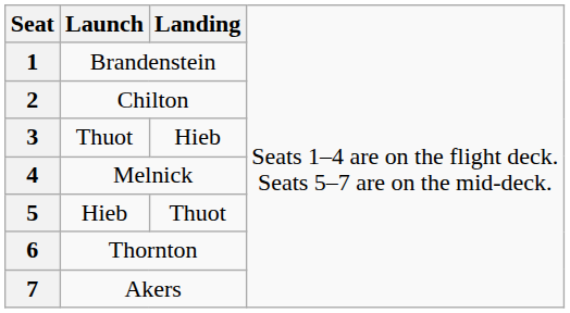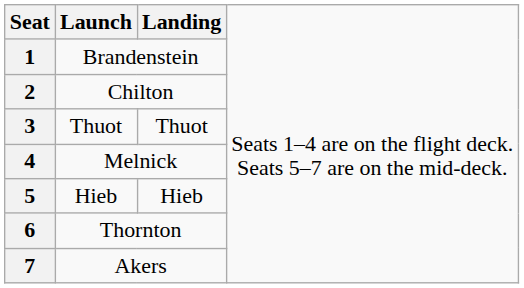 <table class="wikitable" style="text-align:center">
 <tr>
 <th>Seat</th>
 <th>Launch</th>
 <th>Landing</th>
 <td rowspan=8><br>Seats 1–4 are on the flight deck.<br>Seats 5–7 are on the mid-deck.</td>
 </tr>
 <tr>
 <th>1</th>
 <td colspan=2>Brandenstein</td>
 </tr>
 <tr>
 <th>2</th>
 <td colspan=2>Chilton</td>
 </tr>
 <tr>
 <th>3</th>
 <td>Thuot</td>
-<td>Hieb</td>
+<td>Thuot</td>
 </tr>
 <tr>
 <th>4</th>
 <td colspan=2>Melnick</td>
 </tr>
 <tr>
 <th>5</th>
 <td>Hieb</td>
-<td>Thuot</td>
+<td>Hieb</td>
 </tr>
 <tr>
 <th>6</th>
 <td colspan=2>Thornton</td>
 </tr>
 <tr>
 <th>7</th>
 <td colspan=2>Akers</td>
 </tr>
 </table>
